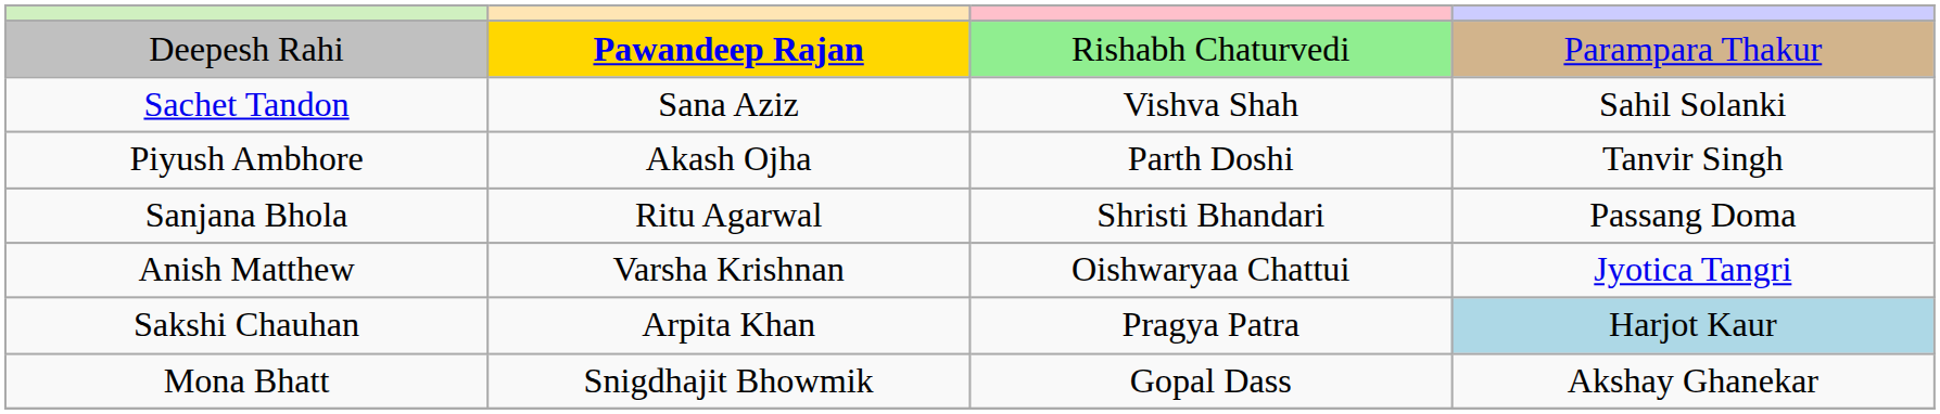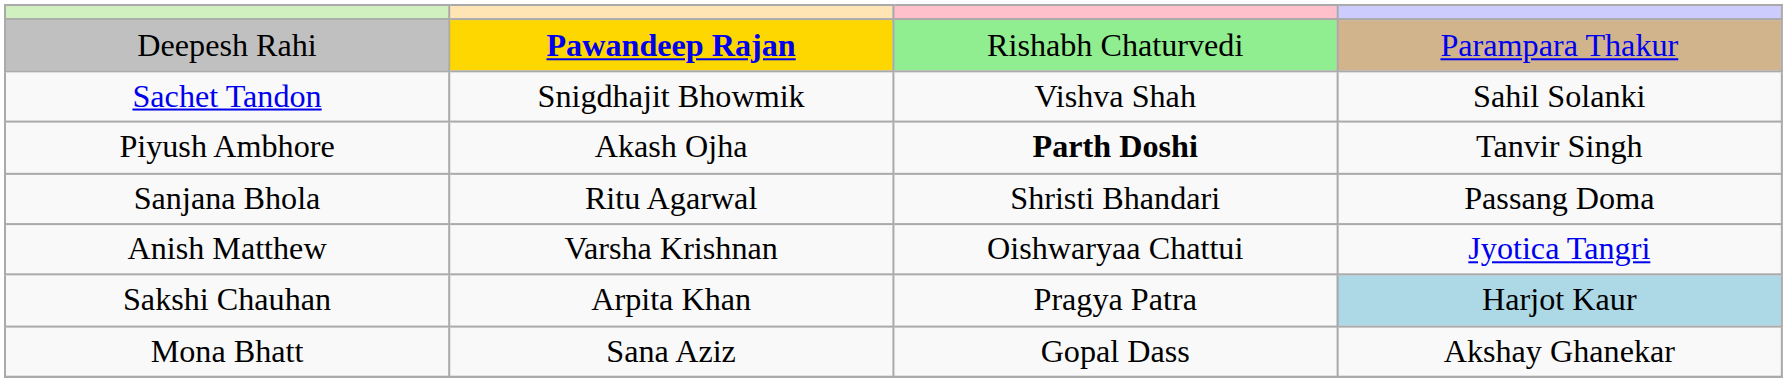 <table class="wikitable"  style="text-align:center; font-size:100%; width:70%;">
 <tr>
 <td style="width:13%;" scope="col" bgcolor="#d0f0c0"><strong></strong></td>
 <td style="width:13%;" scope="col" bgcolor="#FFE5B4"><strong></strong></td>
 <td style="width:13%;" scope="col" bgcolor="FFC0CB"><strong></strong></td>
 <td style="width:13%;" scope="col" bgcolor="#CCCCFF"><strong></strong></td>
 </tr>
 <tr>
 <td bgcolor="silver">Deepesh Rahi</td>
 <td bgcolor="gold"><strong><a href='#'>Pawandeep Rajan</a></strong></td>
 <td bgcolor="lightgreen">Rishabh Chaturvedi</td>
 <td bgcolor="tan"><a href='#'>Parampara Thakur</a></td>
 </tr>
 <tr>
 <td><a href='#'>Sachet Tandon</a></td>
-<td>Sana Aziz</td>
+<td>Snigdhajit Bhowmik</td>
 <td>Vishva Shah</td>
 <td>Sahil Solanki</td>
 </tr>
 <tr>
 <td>Piyush Ambhore</td>
 <td>Akash Ojha</td>
-<td>Parth Doshi</td>
+<td><strong>Parth Doshi</strong></td>
 <td>Tanvir Singh</td>
 </tr>
 <tr>
 <td>Sanjana Bhola</td>
 <td>Ritu Agarwal</td>
 <td>Shristi Bhandari</td>
 <td>Passang Doma</td>
 </tr>
 <tr>
 <td>Anish Matthew</td>
 <td>Varsha Krishnan</td>
 <td>Oishwaryaa Chattui</td>
 <td><a href='#'>Jyotica Tangri</a></td>
 </tr>
 <tr>
 <td>Sakshi Chauhan</td>
 <td>Arpita Khan</td>
 <td>Pragya Patra</td>
 <td style="background: lightblue;">Harjot Kaur</td>
 </tr>
 <tr>
 <td>Mona Bhatt</td>
-<td>Snigdhajit Bhowmik</td>
+<td>Sana Aziz</td>
 <td>Gopal Dass</td>
 <td>Akshay Ghanekar</td>
 </tr>
 <tr>
 </tr>
 </table>
